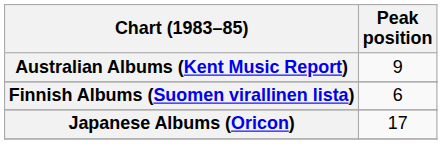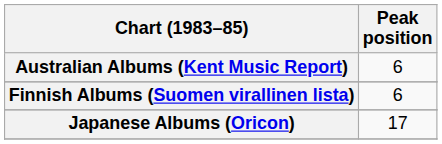 <table class="wikitable plainrowheaders sortable" style="text-align:center;">
 <tr>
 <th>Chart (1983–85)</th>
 <th>Peak<br>position</th>
 </tr>
 <tr>
 <th scope="row">Australian Albums (<a href='#'>Kent Music Report</a>)</th>
-<td>9</td>
+<td>6</td>
 </tr>
 <tr>
 </tr>
 <tr>
 <th scope="row">Finnish Albums (<a href='#'>Suomen virallinen lista</a>)</th>
 <td>6</td>
 </tr>
 <tr>
 </tr>
 <tr>
 <th scope="row">Japanese Albums (<a href='#'>Oricon</a>)</th>
 <td>17</td>
 </tr>
 <tr>
 </tr>
 <tr>
 </tr>
 <tr>
 </tr>
 <tr>
 </tr>
 <tr>
 </tr>
 <tr>
 </tr>
 </table>
